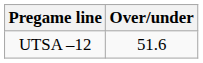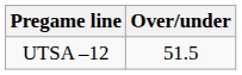 <table class="wikitable">
 <tr align="center">
 <th style=>Pregame line</th>
 <th style=>Over/under</th>
 </tr>
 <tr align="center">
 <td>UTSA –12</td>
-<td>51.6</td>
+<td>51.5</td>
 </tr>
 </table>
